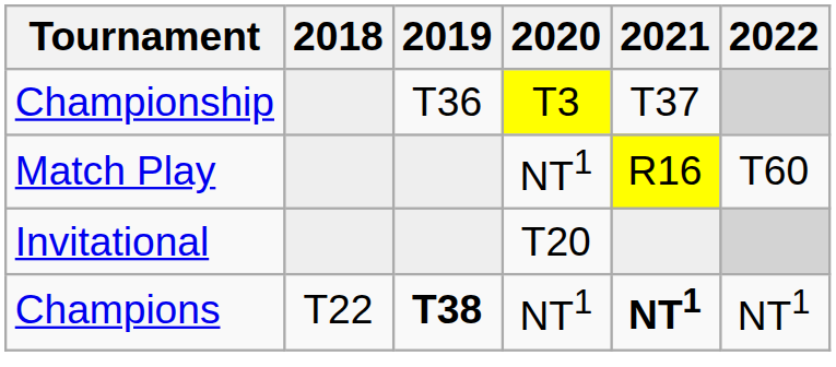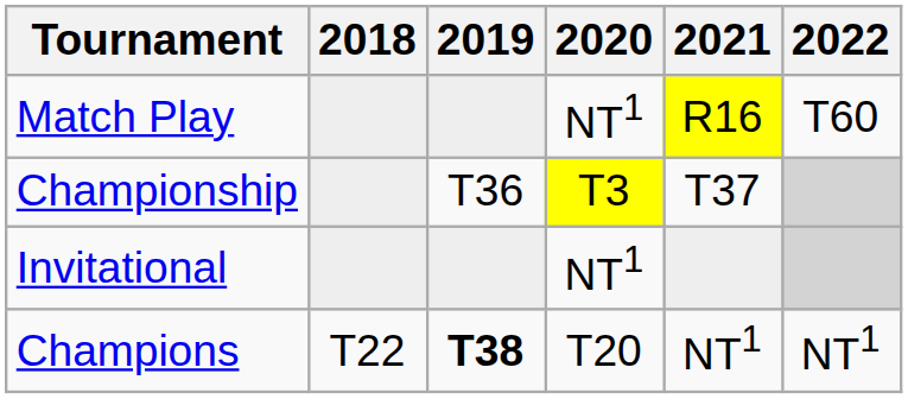 <table class="wikitable" style="text-align:center;">
 <tr>
 <th>Tournament</th>
 <th>2018</th>
 <th>2019</th>
 <th>2020</th>
 <th>2021</th>
 <th>2022</th>
 </tr>
 <tr>
+<td align="left"><a href='#'>Match Play</a></td>
+<td style="background:#eeeeee;"></td>
+<td style="background:#eeeeee;"></td>
+<td>NT<sup>1</sup></td>
+<td style="background:yellow;">R16</td>
+<td>T60</td>
+</tr>
+<tr>
 <td align="left"><a href='#'>Championship</a></td>
 <td style="background:#eeeeee;"></td>
 <td>T36</td>
 <td style="background:yellow;">T3</td>
 <td>T37</td>
 <td colspan=1 style="background:#D3D3D3;"></td>
 </tr>
 <tr>
-<td align="left"><a href='#'>Match Play</a></td>
+<td align="left"><a href='#'>Invitational</a></td>
 <td style="background:#eeeeee;"></td>
 <td style="background:#eeeeee;"></td>
 <td>NT<sup>1</sup></td>
-<td style="background:yellow;">R16</td>
-<td>T60</td>
-</tr>
-<tr>
-<td align="left"><a href='#'>Invitational</a></td>
-<td style="background:#eeeeee;"></td>
-<td style="background:#eeeeee;"></td>
-<td>T20</td>
 <td style="background:#eeeeee;"></td>
 <td colspan=1 style="background:#D3D3D3;"></td>
 </tr>
 <tr>
 <td align="left"><a href='#'>Champions</a></td>
 <td>T22</td>
 <td><strong>T38</strong></td>
+<td>T20</td>
 <td>NT<sup>1</sup></td>
-<td><strong>NT<sup>1</sup></strong></td>
 <td>NT<sup>1</sup></td>
 </tr>
 </table>
